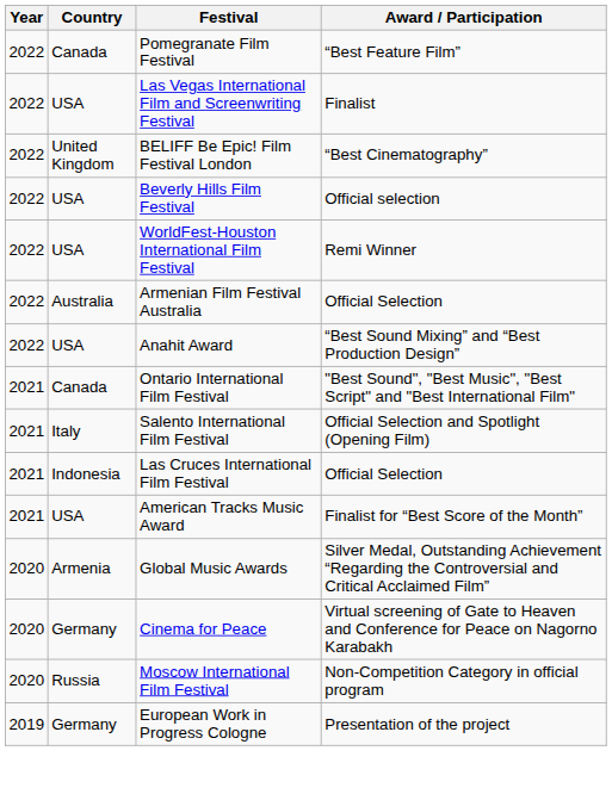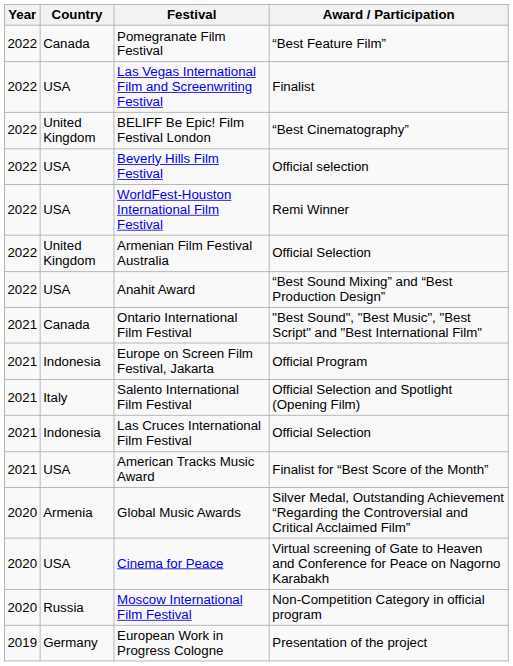 <table class="wikitable">
 <tr>
 <th>Year</th>
 <th>Country</th>
 <th>Festival</th>
 <th>Award / Participation</th>
 </tr>
 <tr>
 <td>2022</td>
 <td>Canada</td>
 <td>Pomegranate Film Festival</td>
 <td>“Best Feature Film”</td>
 </tr>
 <tr>
 <td>2022</td>
 <td>USA</td>
 <td><a href='#'>Las Vegas International Film and Screenwriting Festival</a></td>
 <td>Finalist</td>
 </tr>
 <tr>
 <td>2022</td>
 <td>United Kingdom</td>
 <td>BELIFF Be Epic! Film  Festival London</td>
 <td>“Best Cinematography”</td>
 </tr>
 <tr>
 <td>2022</td>
 <td>USA</td>
 <td><a href='#'>Beverly Hills Film Festival</a></td>
 <td>Official selection</td>
 </tr>
 <tr>
 <td>2022</td>
 <td>USA</td>
 <td><a href='#'>WorldFest-Houston International Film Festival</a></td>
 <td>Remi Winner</td>
 </tr>
 <tr>
 <td>2022</td>
-<td>Australia</td>
+<td>United Kingdom</td>
 <td>Armenian Film Festival Australia</td>
 <td>Official Selection</td>
 </tr>
 <tr>
 <td>2022</td>
 <td>USA</td>
 <td>Anahit Award</td>
 <td>“Best Sound Mixing” and  “Best Production Design”</td>
 </tr>
 <tr>
 <td>2021</td>
 <td>Canada</td>
 <td>Ontario International  Film Festival</td>
 <td>"Best Sound",  "Best Music", "Best Script" and "Best International Film"</td>
+</tr>
+<tr>
+<td>2021</td>
+<td>Indonesia</td>
+<td>Europe on Screen Film Festival, Jakarta</td>
+<td>Official Program</td>
 </tr>
 <tr>
 <td>2021</td>
 <td>Italy</td>
 <td>Salento International Film Festival</td>
 <td>Official Selection and  Spotlight (Opening Film)</td>
 </tr>
 <tr>
 <td>2021</td>
 <td>Indonesia</td>
 <td>Las Cruces International Film  Festival</td>
 <td>Official Selection</td>
 </tr>
 <tr>
 <td>2021</td>
 <td>USA</td>
 <td>American Tracks Music Award</td>
 <td>Finalist for “Best  Score of the Month”</td>
 </tr>
 <tr>
 <td>2020</td>
 <td>Armenia</td>
 <td>Global Music Awards</td>
 <td>Silver Medal, Outstanding  Achievement “Regarding the Controversial and Critical Acclaimed Film”</td>
 </tr>
 <tr>
 <td>2020</td>
-<td>Germany</td>
+<td>USA</td>
 <td><a href='#'>Cinema for Peace</a></td>
 <td>Virtual screening of Gate to Heaven  and Conference for Peace on Nagorno Karabakh</td>
 </tr>
 <tr>
 <td>2020</td>
 <td>Russia</td>
 <td><a href='#'>Moscow International Film Festival</a></td>
 <td>Non-Competition Category in official program</td>
 </tr>
 <tr>
 <td>2019</td>
 <td>Germany</td>
 <td>European Work in  Progress Cologne</td>
 <td>Presentation of the project</td>
 </tr>
 </table>
